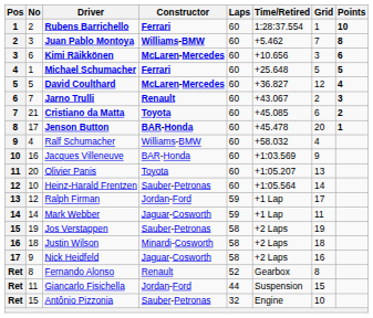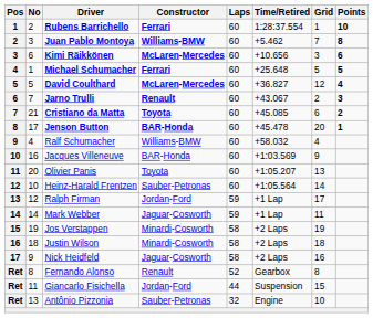 <table class="wikitable" style="font-size: 85%;">
 <tr>
 <th>Pos</th>
 <th>No</th>
 <th>Driver</th>
 <th>Constructor</th>
 <th>Laps</th>
 <th>Time/Retired</th>
 <th>Grid</th>
 <th>Points</th>
 </tr>
 <tr>
 <th>1</th>
 <td>2</td>
 <td> <strong><a href='#'>Rubens Barrichello</a></strong></td>
 <td><strong><a href='#'>Ferrari</a></strong></td>
 <td>60</td>
 <td>1:28:37.554</td>
 <td>1</td>
 <td><strong>10</strong></td>
 </tr>
 <tr>
 <th>2</th>
 <td>3</td>
 <td> <strong><a href='#'>Juan Pablo Montoya</a></strong></td>
 <td><strong><a href='#'>Williams</a>-<a href='#'>BMW</a></strong></td>
 <td>60</td>
 <td>+5.462</td>
 <td>7</td>
 <td><strong>8</strong></td>
 </tr>
 <tr>
 <th>3</th>
 <td>6</td>
 <td> <strong><a href='#'>Kimi Räikkönen</a></strong></td>
 <td><strong><a href='#'>McLaren</a>-<a href='#'>Mercedes</a></strong></td>
 <td>60</td>
 <td>+10.656</td>
 <td>3</td>
 <td><strong>6</strong></td>
 </tr>
 <tr>
 <th>4</th>
 <td>1</td>
 <td> <strong><a href='#'>Michael Schumacher</a></strong></td>
 <td><strong><a href='#'>Ferrari</a></strong></td>
 <td>60</td>
 <td>+25.648</td>
 <td>5</td>
 <td><strong>5</strong></td>
 </tr>
 <tr>
 <th>5</th>
 <td>5</td>
 <td> <strong><a href='#'>David Coulthard</a></strong></td>
 <td><strong><a href='#'>McLaren</a>-<a href='#'>Mercedes</a></strong></td>
 <td>60</td>
 <td>+36.827</td>
 <td>12</td>
 <td><strong>4</strong></td>
 </tr>
 <tr>
 <th>6</th>
 <td>7</td>
 <td> <strong><a href='#'>Jarno Trulli</a></strong></td>
 <td><strong><a href='#'>Renault</a></strong></td>
 <td>60</td>
 <td>+43.067</td>
 <td>2</td>
 <td><strong>3</strong></td>
 </tr>
 <tr>
 <th>7</th>
 <td>21</td>
 <td> <strong><a href='#'>Cristiano da Matta</a></strong></td>
 <td><strong><a href='#'>Toyota</a></strong></td>
 <td>60</td>
 <td>+45.085</td>
 <td>6</td>
 <td><strong>2</strong></td>
 </tr>
 <tr>
 <th>8</th>
 <td>17</td>
 <td> <strong><a href='#'>Jenson Button</a></strong></td>
 <td><strong><a href='#'>BAR</a>-<a href='#'>Honda</a></strong></td>
 <td>60</td>
 <td>+45.478</td>
 <td>20</td>
 <td><strong>1</strong></td>
 </tr>
 <tr>
 <th>9</th>
 <td>4</td>
 <td> <a href='#'>Ralf Schumacher</a></td>
 <td><a href='#'>Williams</a>-<a href='#'>BMW</a></td>
 <td>60</td>
 <td>+58.032</td>
 <td>4</td>
 <td> </td>
 </tr>
 <tr>
 <th>10</th>
 <td>16</td>
 <td> <a href='#'>Jacques Villeneuve</a></td>
 <td><a href='#'>BAR</a>-<a href='#'>Honda</a></td>
 <td>60</td>
 <td>+1:03.569</td>
 <td>9</td>
 <td> </td>
 </tr>
 <tr>
 <th>11</th>
 <td>20</td>
 <td> <a href='#'>Olivier Panis</a></td>
 <td><a href='#'>Toyota</a></td>
 <td>60</td>
 <td>+1:05.207</td>
 <td>13</td>
 <td> </td>
 </tr>
 <tr>
 <th>12</th>
 <td>10</td>
 <td> <a href='#'>Heinz-Harald Frentzen</a></td>
 <td><a href='#'>Sauber</a>-<a href='#'>Petronas</a></td>
 <td>60</td>
 <td>+1:05.564</td>
 <td>14</td>
 <td> </td>
 </tr>
 <tr>
 <th>13</th>
 <td>12</td>
 <td> <a href='#'>Ralph Firman</a></td>
 <td><a href='#'>Jordan</a>-<a href='#'>Ford</a></td>
 <td>59</td>
 <td>+1 Lap</td>
 <td>17</td>
 <td> </td>
 </tr>
 <tr>
 <th>14</th>
 <td>14</td>
 <td> <a href='#'>Mark Webber</a></td>
 <td><a href='#'>Jaguar</a>-<a href='#'>Cosworth</a></td>
 <td>59</td>
 <td>+1 Lap</td>
 <td>11</td>
 <td> </td>
 </tr>
 <tr>
 <th>15</th>
 <td>19</td>
 <td> <a href='#'>Jos Verstappen</a></td>
-<td><a href='#'>Sauber</a>-<a href='#'>Petronas</a></td>
+<td><a href='#'>Minardi</a>-<a href='#'>Cosworth</a></td>
 <td>58</td>
 <td>+2 Laps</td>
 <td>19</td>
 <td> </td>
 </tr>
 <tr>
 <th>16</th>
 <td>18</td>
 <td> <a href='#'>Justin Wilson</a></td>
 <td><a href='#'>Minardi</a>-<a href='#'>Cosworth</a></td>
 <td>58</td>
 <td>+2 Laps</td>
 <td>18</td>
 <td> </td>
 </tr>
 <tr>
 <th>17</th>
 <td>9</td>
 <td> <a href='#'>Nick Heidfeld</a></td>
 <td><a href='#'>Jaguar</a>-<a href='#'>Cosworth</a></td>
 <td>58</td>
 <td>+2 Laps</td>
 <td>16</td>
 <td> </td>
 </tr>
 <tr>
 <th>Ret</th>
 <td>8</td>
 <td> <a href='#'>Fernando Alonso</a></td>
 <td><a href='#'>Renault</a></td>
 <td>52</td>
 <td>Gearbox</td>
 <td>8</td>
 <td> </td>
 </tr>
 <tr>
 <th>Ret</th>
 <td>11</td>
 <td> <a href='#'>Giancarlo Fisichella</a></td>
 <td><a href='#'>Jordan</a>-<a href='#'>Ford</a></td>
 <td>44</td>
 <td>Suspension</td>
 <td>15</td>
 <td> </td>
 </tr>
 <tr>
 <th>Ret</th>
-<td>15</td>
+<td>13</td>
 <td> <a href='#'>Antônio Pizzonia</a></td>
 <td><a href='#'>Sauber</a>-<a href='#'>Petronas</a></td>
 <td>32</td>
 <td>Engine</td>
 <td>10</td>
 <td> </td>
 </tr>
 <tr>
 <th colspan="8"></th>
 </tr>
 </table>
